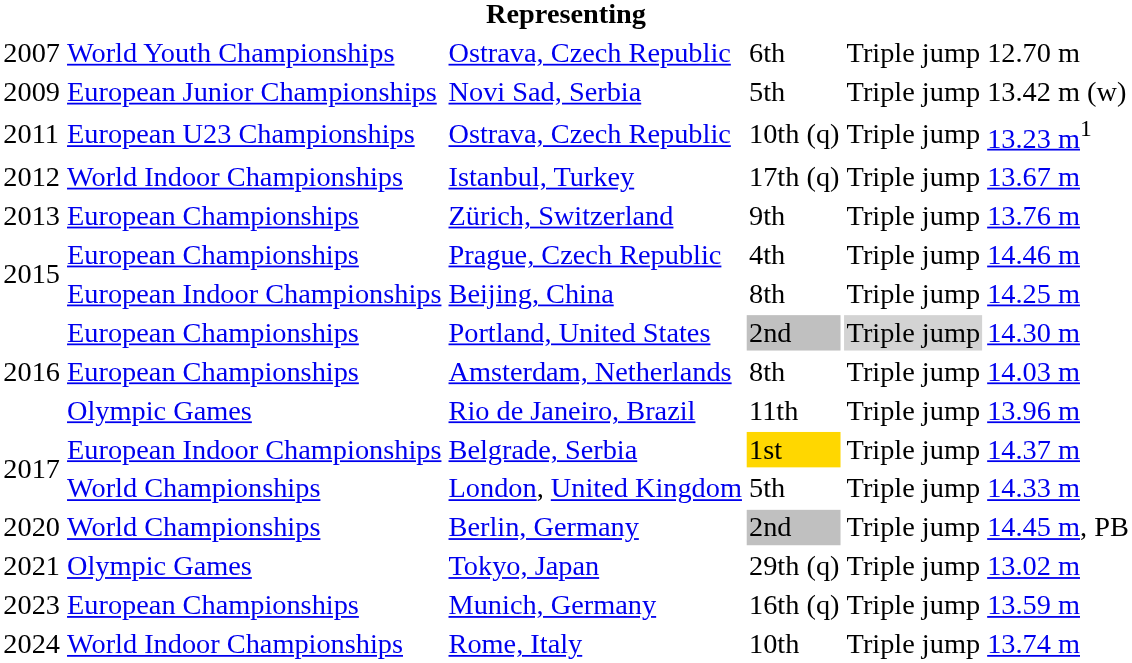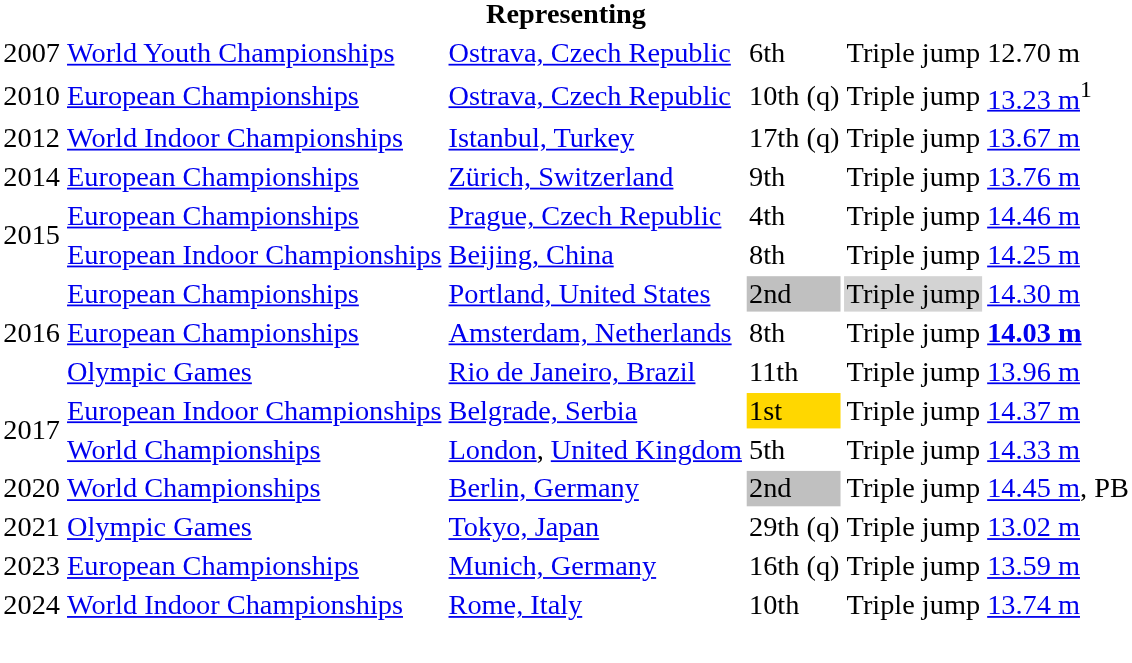 <table>
 <tr>
 <th colspan="6">Representing </th>
 </tr>
 <tr>
 <td>2007</td>
 <td><a href='#'>World Youth Championships</a></td>
 <td><a href='#'>Ostrava, Czech Republic</a></td>
 <td>6th</td>
 <td>Triple jump</td>
 <td>12.70 m</td>
 </tr>
 <tr>
-<td>2009</td>
-<td><a href='#'>European Junior Championships</a></td>
-<td><a href='#'>Novi Sad, Serbia</a></td>
-<td>5th</td>
-<td>Triple jump</td>
-<td>13.42 m (w)</td>
-</tr>
-<tr>
-<td>2011</td>
-<td><a href='#'>European U23 Championships</a></td>
+<td>2010</td>
+<td><a href='#'>European Championships</a></td>
 <td><a href='#'>Ostrava, Czech Republic</a></td>
 <td>10th (q)</td>
 <td>Triple jump</td>
 <td><a href='#'>13.23 m</a><sup>1</sup></td>
 </tr>
 <tr>
 <td>2012</td>
 <td><a href='#'>World Indoor Championships</a></td>
 <td><a href='#'>Istanbul, Turkey</a></td>
 <td>17th (q)</td>
 <td>Triple jump</td>
 <td><a href='#'>13.67 m</a></td>
 </tr>
 <tr>
-<td>2013</td>
+<td>2014</td>
 <td><a href='#'>European Championships</a></td>
 <td><a href='#'>Zürich, Switzerland</a></td>
 <td>9th</td>
 <td>Triple jump</td>
 <td><a href='#'>13.76 m</a></td>
 </tr>
 <tr>
 <td rowspan=2>2015</td>
 <td><a href='#'>European Championships</a></td>
 <td><a href='#'>Prague, Czech Republic</a></td>
 <td>4th</td>
 <td>Triple jump</td>
 <td><a href='#'>14.46 m</a></td>
 </tr>
 <tr>
 <td><a href='#'>European Indoor Championships</a></td>
 <td><a href='#'>Beijing, China</a></td>
 <td>8th</td>
 <td>Triple jump</td>
 <td><a href='#'>14.25 m</a></td>
 </tr>
 <tr>
 <td rowspan=3>2016</td>
 <td><a href='#'>European Championships</a></td>
 <td><a href='#'>Portland, United States</a></td>
 <td bgcolor=silver>2nd</td>
 <td style="background: lightgrey;">Triple jump</td>
 <td><a href='#'>14.30 m</a></td>
 </tr>
 <tr>
 <td><a href='#'>European Championships</a></td>
 <td><a href='#'>Amsterdam, Netherlands</a></td>
 <td>8th</td>
 <td>Triple jump</td>
-<td><a href='#'>14.03 m</a></td>
+<td><strong><a href='#'>14.03 m</a></strong></td>
 </tr>
 <tr>
 <td><a href='#'>Olympic Games</a></td>
 <td><a href='#'>Rio de Janeiro, Brazil</a></td>
 <td>11th</td>
 <td>Triple jump</td>
 <td><a href='#'>13.96 m</a></td>
 </tr>
 <tr>
 <td rowspan=2>2017</td>
 <td><a href='#'>European Indoor Championships</a></td>
 <td><a href='#'>Belgrade, Serbia</a></td>
 <td bgcolor=gold>1st</td>
 <td>Triple jump</td>
 <td><a href='#'>14.37 m</a></td>
 </tr>
 <tr>
 <td><a href='#'>World Championships</a></td>
 <td><a href='#'>London</a>, <a href='#'>United Kingdom</a></td>
 <td>5th</td>
 <td>Triple jump</td>
 <td><a href='#'>14.33 m</a></td>
 </tr>
 <tr>
 <td>2020</td>
 <td><a href='#'>World Championships</a></td>
 <td><a href='#'>Berlin, Germany</a></td>
 <td bgcolor="silver">2nd</td>
 <td>Triple jump</td>
 <td><a href='#'>14.45 m</a>, PB</td>
 </tr>
 <tr>
 <td>2021</td>
 <td><a href='#'>Olympic Games</a></td>
 <td><a href='#'>Tokyo, Japan</a></td>
 <td>29th (q)</td>
 <td>Triple jump</td>
 <td><a href='#'>13.02 m</a></td>
 </tr>
 <tr>
 <td>2023</td>
 <td><a href='#'>European Championships</a></td>
 <td><a href='#'>Munich, Germany</a></td>
 <td>16th (q)</td>
 <td>Triple jump</td>
 <td><a href='#'>13.59 m</a></td>
 </tr>
 <tr>
 <td>2024</td>
 <td><a href='#'>World Indoor Championships</a></td>
 <td><a href='#'>Rome, Italy</a></td>
 <td>10th</td>
 <td>Triple jump</td>
 <td><a href='#'>13.74 m</a></td>
 </tr>
 </table>
